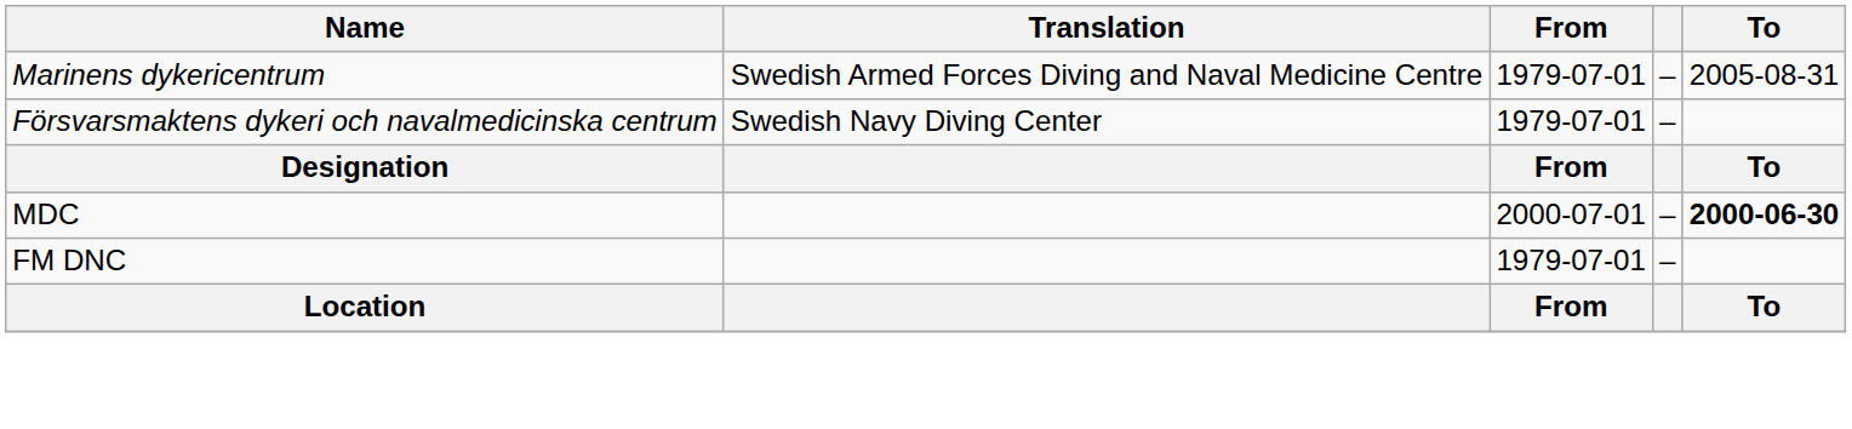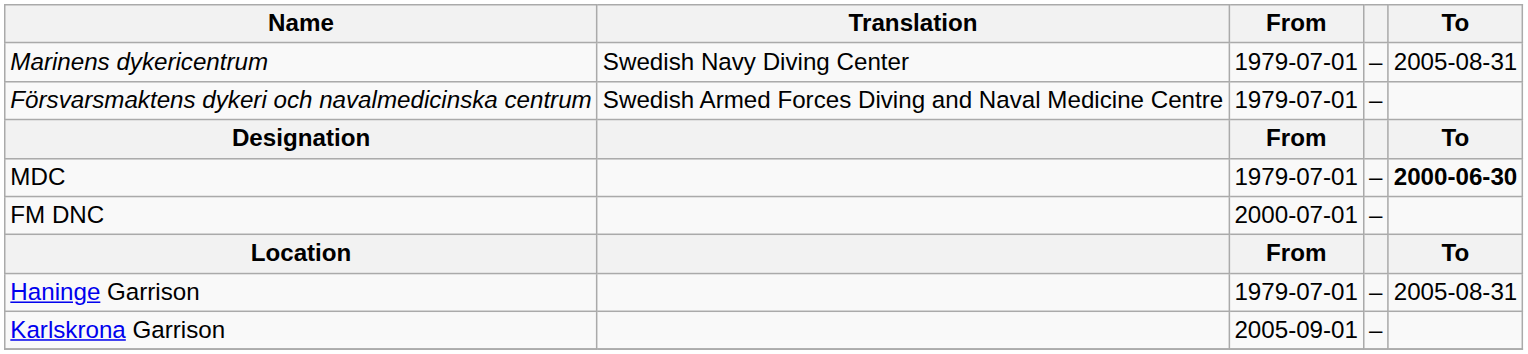 <table class="wikitable">
 <tr>
 <th style="font-weight:bold;">Name</th>
 <th style="font-weight:bold;">Translation</th>
 <th style="text-align: center; font-weight:bold;">From</th>
 <th></th>
 <th style="text-align: center; font-weight:bold;">To</th>
 </tr>
 <tr>
 <td style="font-style:italic;">Marinens dykericentrum</td>
-<td>Swedish Armed Forces Diving and Naval Medicine Centre</td>
+<td>Swedish Navy Diving Center</td>
 <td>1979-07-01</td>
 <td>–</td>
 <td style="text-align: center;">2005-08-31</td>
 </tr>
 <tr>
 <td style="font-style:italic;">Försvarsmaktens dykeri och navalmedicinska centrum</td>
-<td>Swedish Navy Diving Center</td>
+<td>Swedish Armed Forces Diving and Naval Medicine Centre</td>
 <td style="text-align: center;">1979-07-01</td>
 <td>–</td>
 <td></td>
 </tr>
 <tr>
 <th style="font-weight:bold;">Designation</th>
 <th style="font-weight:bold;"></th>
 <th style="text-align: center; font-weight:bold;">From</th>
 <th></th>
 <th style="text-align: center; font-weight:bold;">To</th>
 </tr>
 <tr>
 <td>MDC</td>
 <td></td>
-<td style="text-align: center;">2000-07-01</td>
+<td style="text-align: center;">1979-07-01</td>
 <td style="text-align: center;">–</td>
 <td style="text-align: center;"><strong>2000-06-30</strong></td>
 </tr>
 <tr>
 <td>FM DNC</td>
 <td></td>
-<td style="text-align: center;">1979-07-01</td>
+<td style="text-align: center;">2000-07-01</td>
 <td style="text-align: center;">–</td>
 <td style="text-align: center;"></td>
 </tr>
 <tr>
 <th style="font-weight:bold;">Location</th>
 <th style="font-weight:bold;"></th>
 <th style="text-align: center; font-weight:bold;">From</th>
 <th></th>
 <th style="text-align: center; font-weight:bold;">To</th>
 </tr>
 <tr>
+<td><a href='#'>Haninge</a> Garrison</td>
+<td></td>
+<td style="text-align: center;">1979-07-01</td>
+<td style="text-align: center;">–</td>
+<td style="text-align: center;">2005-08-31</td>
+</tr>
+<tr>
+<td><a href='#'>Karlskrona</a> Garrison</td>
+<td></td>
+<td style="text-align: center;">2005-09-01</td>
+<td style="text-align: center;">–</td>
+<td style="text-align: center;"></td>
+</tr>
+<tr>
 </tr>
 </table>
